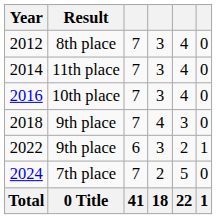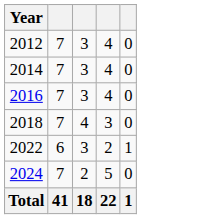 <table class="wikitable" style="text-align: center;">
 <tr>
 <th>Year</th>
-<th>Result</th>
 <th></th>
 <th></th>
 <th></th>
 <th></th>
 </tr>
 <tr>
 <td> 2012</td>
-<td>8th place</td>
 <td>7</td>
 <td>3</td>
 <td>4</td>
 <td>0</td>
 </tr>
 <tr>
 <td> 2014</td>
-<td>11th place</td>
 <td>7</td>
 <td>3</td>
 <td>4</td>
 <td>0</td>
 </tr>
 <tr>
 <td> <a href='#'>2016</a></td>
-<td>10th place</td>
 <td>7</td>
 <td>3</td>
 <td>4</td>
 <td>0</td>
 </tr>
 <tr>
 <td> 2018</td>
-<td>9th place</td>
 <td>7</td>
 <td>4</td>
 <td>3</td>
 <td>0</td>
 </tr>
 <tr>
 <td> 2022</td>
-<td>9th place</td>
 <td>6</td>
 <td>3</td>
 <td>2</td>
 <td>1</td>
 </tr>
 <tr>
 <td> <a href='#'>2024</a></td>
-<td>7th place</td>
 <td>7</td>
 <td>2</td>
 <td>5</td>
 <td>0</td>
 </tr>
 <tr>
 <th>Total</th>
-<th>0 Title</th>
 <th>41</th>
 <th>18</th>
 <th>22</th>
 <th>1</th>
 </tr>
 </table>
